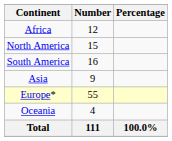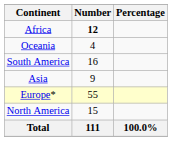 <table class="wikitable sortable" style="text-align:center">
 <tr>
 </tr>
 <tr>
 <th scope="col">Continent</th>
 <th scope="col">Number</th>
 <th scope="col">Percentage</th>
 </tr>
 <tr>
 <td scope="row"><a href='#'>Africa</a></td>
-<td>12</td>
+<td><strong>12</strong></td>
 <td></td>
 </tr>
 <tr>
-<td scope="row" data-sort-value="America, North"><a href='#'>North&nbsp;America</a></td>
-<td>15</td>
+<td scope="row"><a href='#'>Oceania</a></td>
+<td>4</td>
 <td></td>
 </tr>
 <tr>
 <td scope="row" data-sort-value="America, South"><a href='#'>South&nbsp;America</a></td>
 <td>16</td>
 <td></td>
 </tr>
 <tr>
 <td scope="row"><a href='#'>Asia</a></td>
 <td>9</td>
 <td></td>
 </tr>
 <tr style="background: #ffc">
 <td scope="row"><a href='#'>Europe</a>*</td>
 <td>55</td>
 <td></td>
 </tr>
 <tr>
-<td scope="row"><a href='#'>Oceania</a></td>
-<td>4</td>
+<td scope="row" data-sort-value="America, North"><a href='#'>North&nbsp;America</a></td>
+<td>15</td>
 <td></td>
 </tr>
 <tr>
 <th scope="row">Total</th>
 <th>111</th>
 <th>100.0%</th>
 </tr>
 <tr>
 </tr>
 </table>
